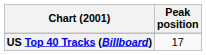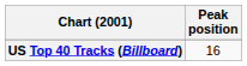 <table class="wikitable sortable plainrowheaders" style="text-align:center">
 <tr>
 <th>Chart (2001)</th>
 <th>Peak<br>position</th>
 </tr>
 <tr>
 </tr>
 <tr>
 </tr>
 <tr>
 </tr>
 <tr>
 </tr>
 <tr>
 </tr>
 <tr>
 <th scope="row">US <a href='#'>Top 40 Tracks</a> (<em><a href='#'>Billboard</a></em>)</th>
-<td>17</td>
+<td>16</td>
 </tr>
 </table>
